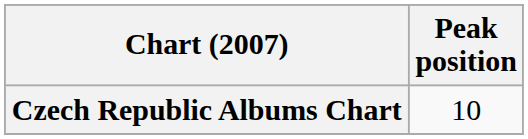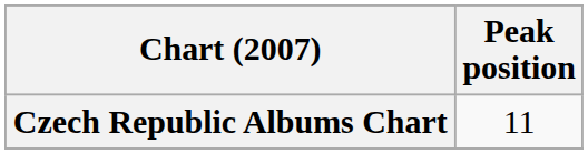 <table class="wikitable sortable plainrowheaders">
 <tr>
 <th scope="col">Chart (2007)</th>
 <th scope="col">Peak<br>position</th>
 </tr>
 <tr>
 <th scope="row">Czech Republic Albums Chart </th>
-<td style="text-align:center;">10</td>
+<td style="text-align:center;">11</td>
 </tr>
 <tr>
 </tr>
 <tr>
 </tr>
 <tr>
 </tr>
 <tr>
 </tr>
 <tr>
 </tr>
 <tr>
 </tr>
 <tr>
 </tr>
 <tr>
 </tr>
 <tr>
 </tr>
 </table>
